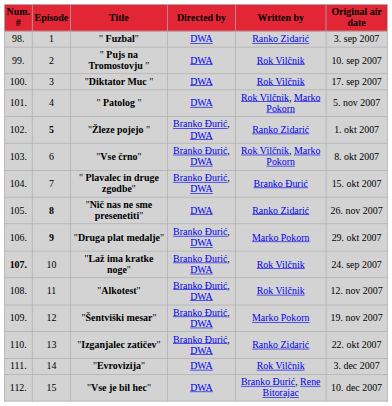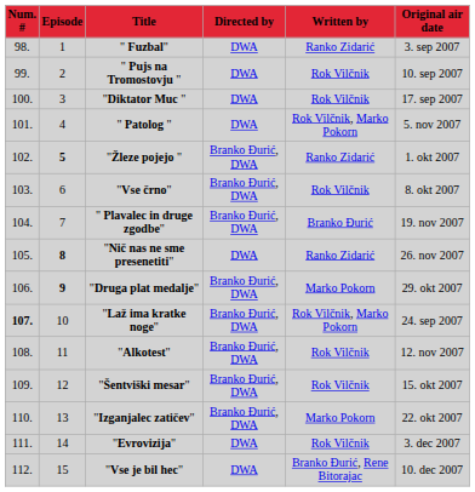 <table class="wikitable" style="width:70%; background:#D3D3D3">
 <tr>
 <th style="background:#E32636; color:#000; text-align:center;">Num.<br>#</th>
 <th style="background:#E32636; color:#000; text-align:center;">Episode</th>
 <th style="background:#E32636; color:#000; text-align:center;">Title</th>
 <th style="background:#E32636; color:#000; text-align:center;">Directed by</th>
 <th style="background:#E32636; color:#000; text-align:center;">Written by</th>
 <th style="background:#E32636; color:#000; text-align:center;">Original air date</th>
 </tr>
 <tr>
 <td align=center>98.</td>
 <td align=center>1</td>
 <td align=center>"<strong> Fuzbal</strong>"</td>
 <td align=center><a href='#'>DWA</a></td>
 <td align=center><a href='#'>Ranko Zidarić</a></td>
 <td align=center>3. sep 2007</td>
 </tr>
 <tr>
 <td align=center>99.</td>
 <td align=center>2</td>
 <td align=center>"<strong> Pujs na Tromostovju  </strong>"</td>
 <td align=center><a href='#'>DWA</a></td>
 <td align=center><a href='#'>Rok Vilčnik</a></td>
 <td align=center>10. sep 2007</td>
 </tr>
 <tr>
 <td align=center>100.</td>
 <td align=center>3</td>
 <td align=center>"<strong>Diktator Muc </strong>"</td>
 <td align=center><a href='#'>DWA</a></td>
 <td align=center><a href='#'>Rok Vilčnik</a></td>
 <td align=center>17. sep 2007</td>
 </tr>
 <tr>
 <td align=center>101.</td>
 <td align=center>4</td>
 <td align=center>"<strong> Patolog </strong>"</td>
 <td align=center><a href='#'>DWA</a></td>
 <td align=center><a href='#'>Rok Vilčnik</a>, <a href='#'>Marko Pokorn</a></td>
 <td align=center>5. nov 2007</td>
 </tr>
 <tr>
 <td align=center>102.</td>
 <td align=center><strong>5</strong></td>
 <td align=center>"<strong>Žleze pojejo </strong>"</td>
 <td align=center><a href='#'>Branko Đurić</a>, <a href='#'>DWA</a></td>
 <td align=center><a href='#'>Ranko Zidarić</a></td>
 <td align=center>1. okt 2007</td>
 </tr>
 <tr>
 <td align=center>103.</td>
 <td align=center>6</td>
 <td align=center>"<strong>Vse črno</strong>"</td>
 <td align=center><a href='#'>Branko Đurić</a>, <a href='#'>DWA</a></td>
-<td align=center><a href='#'>Rok Vilčnik</a>, <a href='#'>Marko Pokorn</a></td>
+<td align=center><a href='#'>Rok Vilčnik</a></td>
 <td align=center>8. okt 2007</td>
 </tr>
 <tr>
 <td align=center>104.</td>
 <td align=center>7</td>
 <td align=center>"<strong> Plavalec in druge zgodbe</strong>"</td>
 <td align=center><a href='#'>Branko Đurić</a>, <a href='#'>DWA</a></td>
 <td align=center><a href='#'>Branko Đurić</a></td>
-<td align=center>15. okt 2007</td>
+<td align=center>19. nov 2007</td>
 </tr>
 <tr>
 <td align=center>105.</td>
 <td align=center><strong>8</strong></td>
 <td align=center>"<strong>Nič nas ne sme presenetiti</strong>"</td>
 <td align=center><a href='#'>DWA</a></td>
 <td align=center><a href='#'>Ranko Zidarić</a></td>
 <td align=center>26. nov 2007</td>
 </tr>
 <tr>
 <td align=center>106.</td>
 <td align=center><strong>9</strong></td>
 <td align=center>"<strong>Druga plat medalje</strong>"</td>
 <td align=center><a href='#'>Branko Đurić</a>, <a href='#'>DWA</a></td>
 <td align=center><a href='#'>Marko Pokorn</a></td>
 <td align=center>29. okt 2007</td>
 </tr>
 <tr>
 <td align=center><strong>107.</strong></td>
 <td align=center>10</td>
 <td align=center>"<strong>Laž ima kratke noge</strong>"</td>
 <td align=center><a href='#'>Branko Đurić</a>, <a href='#'>DWA</a></td>
-<td align=center><a href='#'>Rok Vilčnik</a></td>
+<td align=center><a href='#'>Rok Vilčnik</a>, <a href='#'>Marko Pokorn</a></td>
 <td align=center>24. sep 2007</td>
 </tr>
 <tr>
 <td align=center>108.</td>
 <td align=center>11</td>
 <td align=center>"<strong>Alkotest</strong>"</td>
 <td align=center><a href='#'>Branko Đurić</a>, <a href='#'>DWA</a></td>
 <td align=center><a href='#'>Rok Vilčnik</a></td>
 <td align=center>12. nov 2007</td>
 </tr>
 <tr>
 <td align=center>109.</td>
 <td align=center>12</td>
 <td align=center>"<strong>Šentviški mesar</strong>"</td>
 <td align=center><a href='#'>Branko Đurić</a>, <a href='#'>DWA</a></td>
-<td align=center><a href='#'>Marko Pokorn</a></td>
-<td align=center>19. nov 2007</td>
+<td align=center><a href='#'>Rok Vilčnik</a></td>
+<td align=center>15. okt 2007</td>
 </tr>
 <tr>
 <td align=center>110.</td>
 <td align=center>13</td>
 <td align=center>"<strong>Izganjalec zatičev</strong>"</td>
 <td align=center><a href='#'>Branko Đurić</a>, <a href='#'>DWA</a></td>
-<td align=center><a href='#'>Ranko Zidarić</a></td>
+<td align=center><a href='#'>Marko Pokorn</a></td>
 <td align=center>22. okt 2007</td>
 </tr>
 <tr>
 <td align=center>111.</td>
 <td align=center>14</td>
 <td align=center>"<strong>Evrovizija</strong>"</td>
 <td align=center><a href='#'>DWA</a></td>
 <td align=center><a href='#'>Rok Vilčnik</a></td>
 <td align=center>3. dec 2007</td>
 </tr>
 <tr>
 <td align=center>112.</td>
 <td align=center>15</td>
 <td align=center>"<strong>Vse je bil hec</strong>"</td>
 <td align=center><a href='#'>DWA</a></td>
 <td align=center><a href='#'>Branko Đurić</a>, <a href='#'>Rene Bitorajac</a></td>
 <td align=center>10. dec 2007</td>
 </tr>
 </table>
